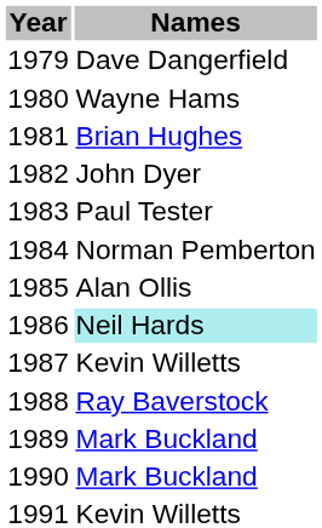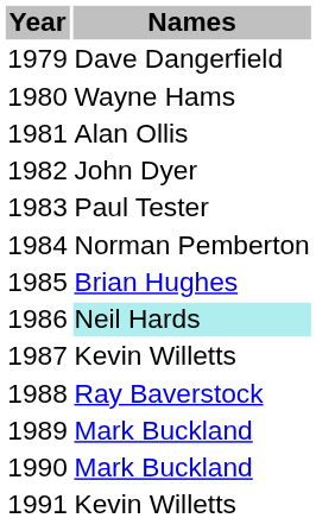 <table class="toccolours">
 <tr>
 <th bgcolor=silver>Year</th>
 <th bgcolor=silver>Names</th>
 </tr>
 <tr>
 <td>1979</td>
 <td> Dave Dangerfield</td>
 </tr>
 <tr>
 <td>1980</td>
 <td> Wayne Hams</td>
 </tr>
 <tr>
 <td>1981</td>
-<td> <a href='#'>Brian Hughes</a></td>
+<td> Alan Ollis</td>
 </tr>
 <tr>
 <td>1982</td>
 <td> John Dyer</td>
 </tr>
 <tr>
 <td>1983</td>
 <td> Paul Tester</td>
 </tr>
 <tr>
 <td>1984</td>
 <td> Norman Pemberton</td>
 </tr>
 <tr>
 <td>1985</td>
-<td> Alan Ollis</td>
+<td> <a href='#'>Brian Hughes</a></td>
 </tr>
 <tr>
 <td>1986</td>
 <td style="background: paleturquoise;"> Neil Hards</td>
 </tr>
 <tr>
 <td>1987</td>
 <td> Kevin Willetts</td>
 </tr>
 <tr>
 <td>1988</td>
 <td> <a href='#'>Ray Baverstock</a></td>
 </tr>
 <tr>
 <td>1989</td>
 <td> <a href='#'>Mark Buckland</a></td>
 </tr>
 <tr>
 <td>1990</td>
 <td> <a href='#'>Mark Buckland</a></td>
 </tr>
 <tr>
 <td>1991</td>
 <td> Kevin Willetts</td>
 </tr>
 </table>
